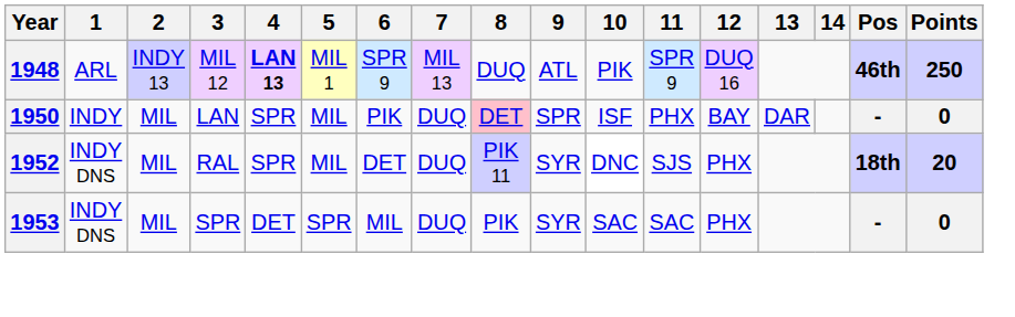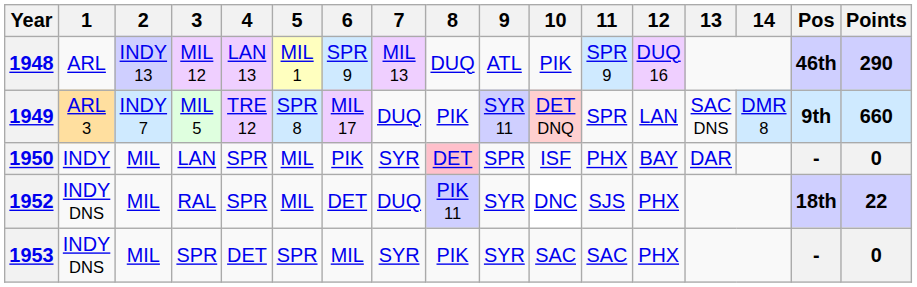 <table class="wikitable" style="text-align:center; font-size:90%">
 <tr>
 <th>Year</th>
 <th>1</th>
 <th>2</th>
 <th>3</th>
 <th>4</th>
 <th>5</th>
 <th>6</th>
 <th>7</th>
 <th>8</th>
 <th>9</th>
 <th>10</th>
 <th>11</th>
 <th>12</th>
 <th>13</th>
 <th>14</th>
 <th>Pos</th>
 <th>Points</th>
 </tr>
 <tr>
 <th rowspan=1><a href='#'>1948</a></th>
 <td><a href='#'>ARL</a><br><small> </small></td>
 <td style="background:#CFCFFF;"><a href='#'>INDY</a><br><small>13</small></td>
 <td style="background:#EFCFFF;"><a href='#'>MIL</a><br><small>12</small></td>
-<td style="background:#EFCFFF;"><strong><a href='#'>LAN</a><br><small>13</small></strong></td>
+<td style="background:#EFCFFF;"><a href='#'>LAN</a><br><small>13</small></td>
 <td style="background:#FFFFBF;"><a href='#'>MIL</a><br><small>1</small></td>
 <td style="background:#CFEAFF;"><a href='#'>SPR</a><br><small>9</small></td>
 <td style="background:#EFCFFF;"><a href='#'>MIL</a><br><small>13</small></td>
 <td><a href='#'>DUQ</a><br><small> </small></td>
 <td><a href='#'>ATL</a></td>
 <td><a href='#'>PIK</a></td>
 <td style="background:#CFEAFF;"><a href='#'>SPR</a><br><small>9</small></td>
 <td style="background:#EFCFFF;"><a href='#'>DUQ</a><br><small>16</small></td>
 <td colspan=2></td>
 <th style="background:#CFCFFF;">46th</th>
-<th style="background:#CFCFFF;">250</th>
+<th style="background:#CFCFFF;">290</th>
+</tr>
+<tr>
+<th rowspan=1><a href='#'>1949</a></th>
+<td style="background:#FFDF9F;"><a href='#'>ARL</a><br><small>3</small></td>
+<td style="background:#CFEAFF;"><a href='#'>INDY</a><br><small>7</small></td>
+<td style="background:#DFFFDF;"><a href='#'>MIL</a><br><small>5</small></td>
+<td style="background:#EFCFFF;"><a href='#'>TRE</a><br><small>12</small></td>
+<td style="background:#CFEAFF;"><a href='#'>SPR</a><br><small>8</small></td>
+<td style="background:#EFCFFF;"><a href='#'>MIL</a><br><small>17</small></td>
+<td><a href='#'>DUQ</a><br><small> </small></td>
+<td><a href='#'>PIK</a></td>
+<td style="background:#CFCFFF;"><a href='#'>SYR</a><br><small>11</small></td>
+<td style="background:#FFCFCF;"><a href='#'>DET</a><br><small>DNQ</small></td>
+<td><a href='#'>SPR</a><br><small> </small></td>
+<td><a href='#'>LAN</a><br><small> </small></td>
+<td><a href='#'>SAC</a><br><small>DNS</small></td>
+<td style="background:#CFEAFF;"><a href='#'>DMR</a><br><small>8</small></td>
+<th style="background:#CFEAFF;">9th</th>
+<th style="background:#CFEAFF;">660</th>
 </tr>
 <tr>
 <th rowspan=1><a href='#'>1950</a></th>
 <td><a href='#'>INDY</a><br><small> </small></td>
 <td><a href='#'>MIL</a></td>
 <td><a href='#'>LAN</a></td>
 <td><a href='#'>SPR</a></td>
 <td><a href='#'>MIL</a></td>
 <td><a href='#'>PIK</a></td>
-<td><a href='#'>DUQ</a><br><small> </small></td>
+<td><a href='#'>SYR</a></td>
 <td style="background: pink;"><a href='#'>DET</a></td>
 <td><a href='#'>SPR</a></td>
 <td><a href='#'>ISF</a><br><small> </small></td>
 <td><a href='#'>PHX</a></td>
 <td><a href='#'>BAY</a></td>
 <td><a href='#'>DAR</a></td>
 <td colspan=1></td>
 <th>-</th>
 <th>0</th>
 </tr>
 <tr>
 <th rowspan=1><a href='#'>1952</a></th>
 <td><a href='#'>INDY</a><br><small>DNS</small></td>
 <td><a href='#'>MIL</a><br><small> </small></td>
 <td><a href='#'>RAL</a><br><small> </small></td>
 <td><a href='#'>SPR</a><br><small> </small></td>
 <td><a href='#'>MIL</a><br><small> </small></td>
 <td><a href='#'>DET</a><br><small> </small></td>
 <td><a href='#'>DUQ</a><br><small> </small></td>
 <td style="background:#CFCFFF;"><a href='#'>PIK</a><br><small>11</small></td>
 <td><a href='#'>SYR</a></td>
 <td style="background:#FFFFFF;"><a href='#'>DNC</a><br><small> </small></td>
 <td><a href='#'>SJS</a></td>
 <td><a href='#'>PHX</a></td>
 <td colspan=2></td>
 <th style="background:#CFCFFF;">18th</th>
-<th style="background:#CFCFFF;">20</th>
+<th style="background:#CFCFFF;">22</th>
 </tr>
 <tr>
 <th rowspan=1><a href='#'>1953</a></th>
 <td><a href='#'>INDY</a><br><small>DNS</small></td>
 <td><a href='#'>MIL</a><br><small> </small></td>
 <td><a href='#'>SPR</a><br><small> </small></td>
 <td><a href='#'>DET</a><br><small> </small></td>
 <td><a href='#'>SPR</a><br><small> </small></td>
 <td><a href='#'>MIL</a><br><small> </small></td>
-<td><a href='#'>DUQ</a><br><small> </small></td>
+<td><a href='#'>SYR</a></td>
 <td><a href='#'>PIK</a></td>
 <td><a href='#'>SYR</a><br><small> </small></td>
 <td><a href='#'>SAC</a><br></td>
 <td><a href='#'>SAC</a><br><small> </small></td>
 <td><a href='#'>PHX</a><br><small> </small></td>
 <td colspan=2></td>
 <th>-</th>
 <th>0</th>
 </tr>
 </table>
